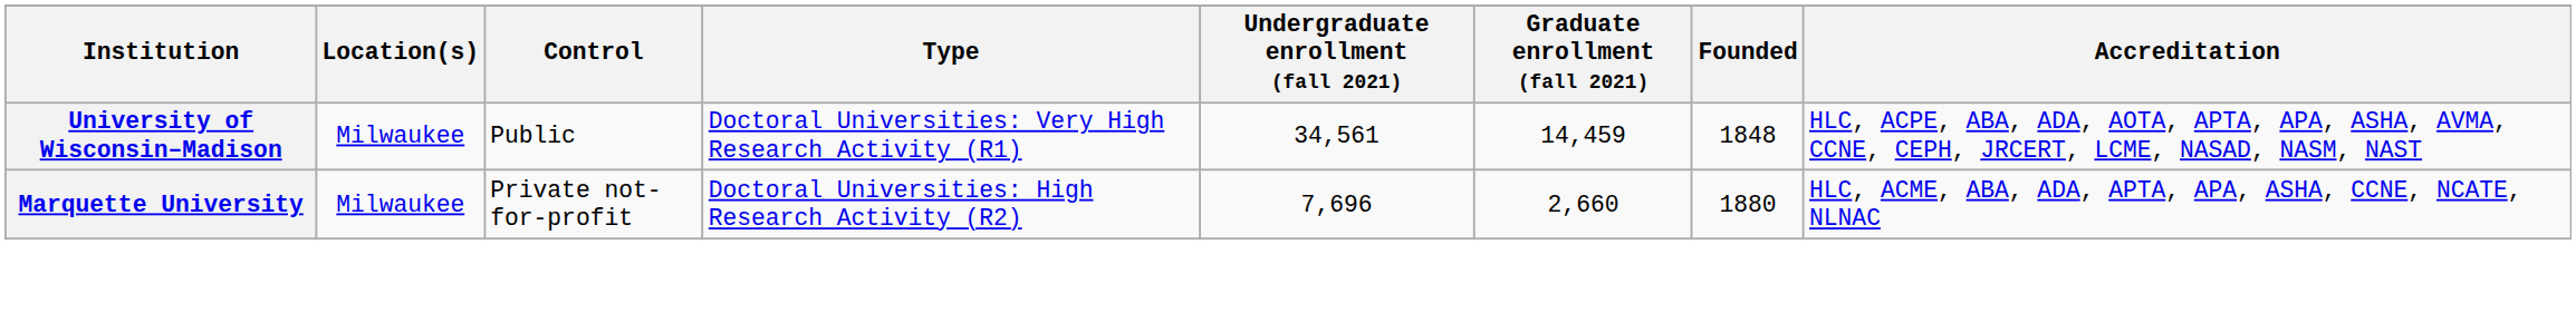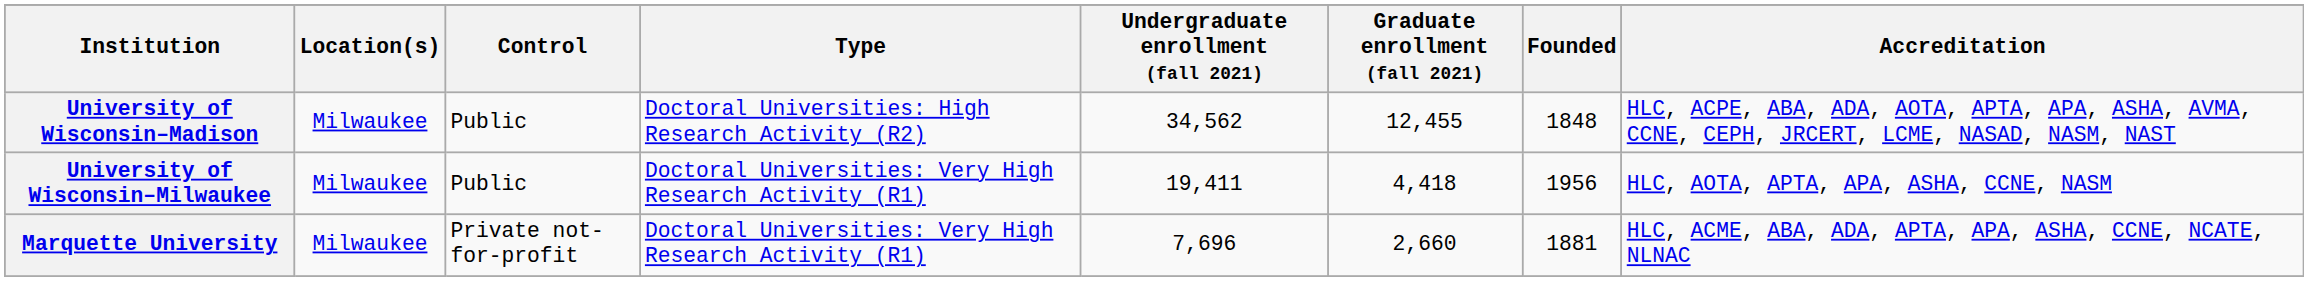 <table class="wikitable sortable plainrowheaders" style="text-align:left; width:100%; font-size:90%">
 <tr>
 </tr>
 <tr>
 <th scope="col">Institution</th>
 <th scope="col">Location(s)</th>
 <th scope="col">Control</th>
 <th scope="col">Type</th>
 <th scope="col">Undergraduate enrollment<br><small>(fall 2021)</small></th>
 <th scope="col">Graduate enrollment<br><small>(fall 2021)</small></th>
 <th scope="col">Founded</th>
 <th scope="col">Accreditation</th>
 </tr>
 <tr>
 <th scope="row"><a href='#'>University of Wisconsin–Madison</a></th>
 <td align="center"><a href='#'>Milwaukee</a></td>
 <td>Public</td>
-<td><a href='#'>Doctoral Universities: Very High Research Activity (R1)</a></td>
-<td align="center">34,561</td>
-<td align="center">14,459</td>
+<td><a href='#'>Doctoral Universities: High Research Activity (R2)</a></td>
+<td align="center">34,562</td>
+<td align="center">12,455</td>
 <td align="center">1848</td>
 <td><a href='#'>HLC</a>, <a href='#'>ACPE</a>, <a href='#'>ABA</a>, <a href='#'>ADA</a>, <a href='#'>AOTA</a>, <a href='#'>APTA</a>, <a href='#'>APA</a>, <a href='#'>ASHA</a>, <a href='#'>AVMA</a>, <a href='#'>CCNE</a>, <a href='#'>CEPH</a>, <a href='#'>JRCERT</a>, <a href='#'>LCME</a>, <a href='#'>NASAD</a>, <a href='#'>NASM</a>, <a href='#'>NAST</a></td>
+</tr>
+<tr>
+<th scope="row"><a href='#'>University of Wisconsin–Milwaukee</a></th>
+<td align="center"><a href='#'>Milwaukee</a></td>
+<td>Public</td>
+<td><a href='#'>Doctoral Universities: Very High Research Activity (R1)</a></td>
+<td align="center">19,411</td>
+<td align="center">4,418</td>
+<td align="center">1956</td>
+<td><a href='#'>HLC</a>, <a href='#'>AOTA</a>, <a href='#'>APTA</a>, <a href='#'>APA</a>, <a href='#'>ASHA</a>, <a href='#'>CCNE</a>, <a href='#'>NASM</a></td>
 </tr>
 <tr>
 <th scope="row"><a href='#'>Marquette University</a></th>
 <td align="center"><a href='#'>Milwaukee</a></td>
 <td>Private not-for-profit</td>
-<td><a href='#'>Doctoral Universities: High Research Activity (R2)</a></td>
+<td><a href='#'>Doctoral Universities: Very High Research Activity (R1)</a></td>
 <td align="center">7,696</td>
 <td align="center">2,660</td>
-<td align="center">1880</td>
+<td align="center">1881</td>
 <td><a href='#'>HLC</a>, <a href='#'>ACME</a>, <a href='#'>ABA</a>, <a href='#'>ADA</a>, <a href='#'>APTA</a>, <a href='#'>APA</a>, <a href='#'>ASHA</a>, <a href='#'>CCNE</a>, <a href='#'>NCATE</a>, <a href='#'>NLNAC</a></td>
 </tr>
 </table>
